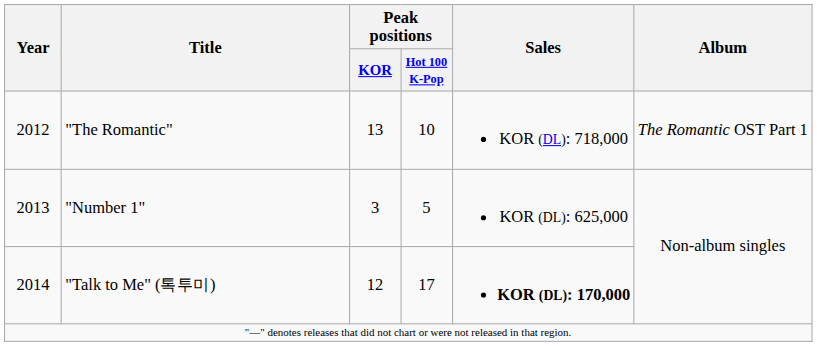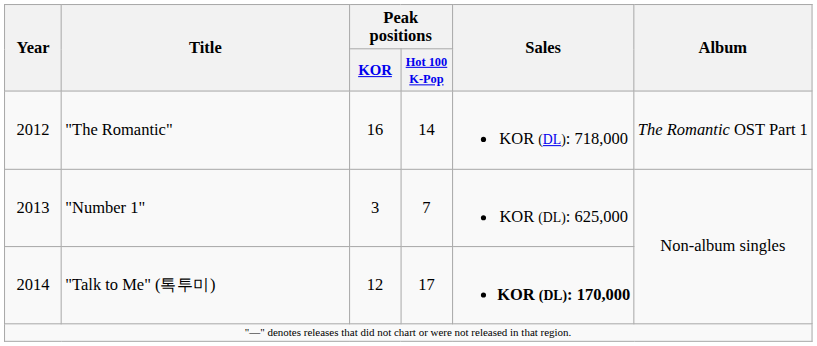 <table class="wikitable plainrowheaders" style="text-align:center;">
 <tr>
 <th scope="col" rowspan="2" style="width:3em;">Year</th>
 <th scope="col" rowspan="2" style="width:17em;">Title</th>
 <th scope="col" colspan="2">Peak positions</th>
 <th scope="col" rowspan="2">Sales</th>
 <th scope="col" rowspan="2">Album</th>
 </tr>
 <tr>
 <th scope="col" style="width:3em;font-size:90%;"><a href='#'>KOR</a><br></th>
 <th scope="col" style="width:3em;font-size:90%;"><a href='#'><small>Hot 100<br>K-Pop</small></a><br></th>
 </tr>
 <tr>
 <td rowspan="1">2012</td>
 <td align="left">"The Romantic"</td>
-<td align=center>13</td>
-<td align=center>10</td>
+<td align=center>16</td>
+<td align=center>14</td>
 <td><br><ul><li>KOR <small>(<a href='#'>DL</a>)</small>: 718,000</li></ul></td>
 <td rowspan=1><em>The Romantic</em> OST Part 1</td>
 </tr>
 <tr>
 <td rowspan="1">2013</td>
 <td align="left">"Number 1"</td>
 <td align=center>3</td>
-<td align=center>5</td>
+<td align=center>7</td>
 <td><br><ul><li>KOR <small>(DL)</small>: 625,000</li></ul></td>
 <td rowspan=2>Non-album singles</td>
 </tr>
 <tr>
 <td rowspan="1">2014</td>
 <td align="left">"Talk to Me" (톡투미)</td>
 <td align=center>12</td>
 <td align=center>17</td>
 <td><strong><br><ul><li>KOR <small>(DL)</small>: 170,000</li></ul></strong></td>
 </tr>
 <tr>
 <td colspan="6" style="text-align:center; font-size:8pt;">"—" denotes releases that did not chart or were not released in that region.</td>
 </tr>
 </table>
